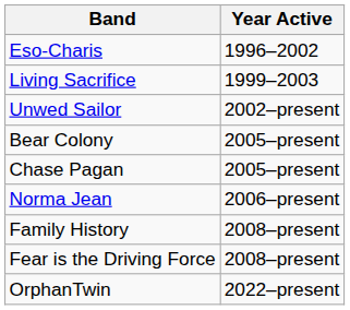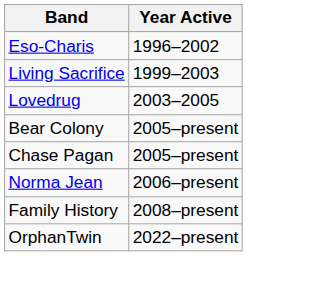 <table class="wikitable">
 <tr>
 <th>Band</th>
 <th>Year Active</th>
 </tr>
 <tr>
 <td><a href='#'>Eso-Charis</a></td>
 <td>1996–2002</td>
 </tr>
 <tr>
 <td><a href='#'>Living Sacrifice</a></td>
 <td>1999–2003</td>
 </tr>
 <tr>
-<td><a href='#'>Unwed Sailor</a></td>
-<td>2002–present</td>
+<td><a href='#'>Lovedrug</a></td>
+<td>2003–2005</td>
 </tr>
 <tr>
 <td>Bear Colony</td>
 <td>2005–present</td>
 </tr>
 <tr>
 <td>Chase Pagan</td>
 <td>2005–present</td>
 </tr>
 <tr>
 <td><a href='#'>Norma Jean</a></td>
 <td>2006–present</td>
 </tr>
 <tr>
 <td>Family History</td>
 <td>2008–present</td>
 </tr>
 <tr>
-<td>Fear is the Driving Force</td>
-<td>2008–present</td>
-</tr>
-<tr>
 <td>OrphanTwin</td>
 <td>2022–present</td>
 </tr>
 </table>
